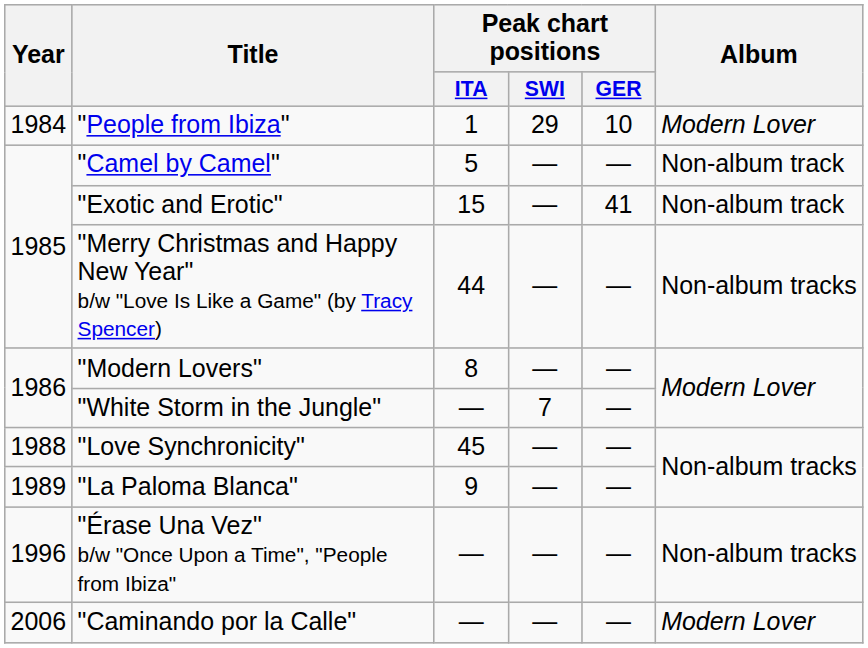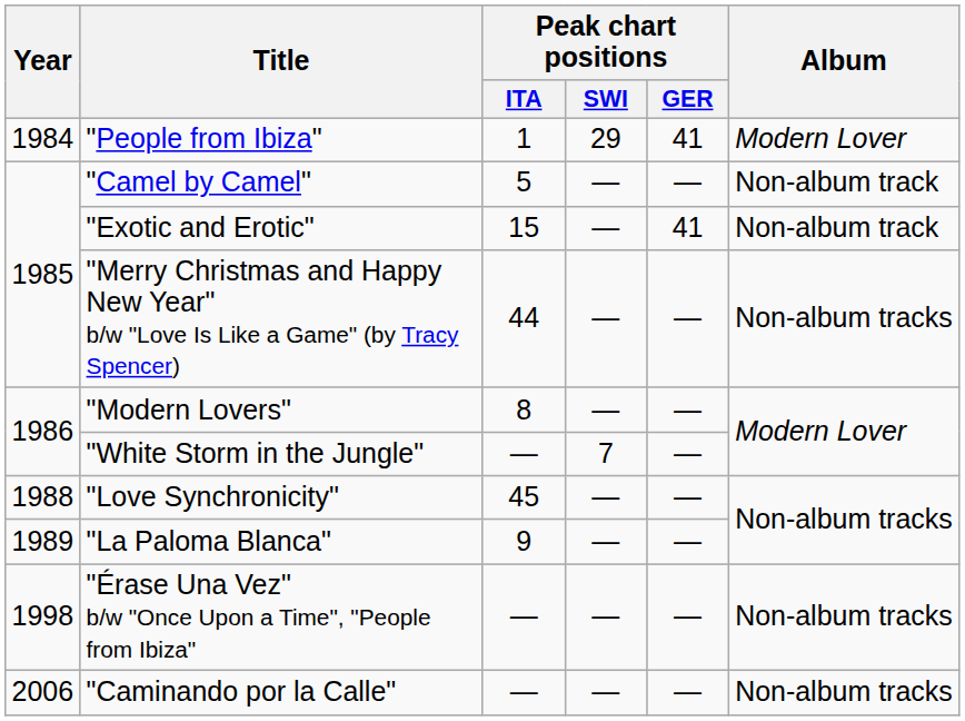 <table class="wikitable">
 <tr>
 <th rowspan="2" width="33">Year</th>
 <th rowspan="2" width="225">Title</th>
 <th colspan="3">Peak chart positions</th>
 <th rowspan="2">Album</th>
 </tr>
 <tr>
 <th style="width:3em;font-size:85%"><a href='#'>ITA</a><br></th>
 <th style="width:3em;font-size:85%"><a href='#'>SWI</a><br></th>
 <th style="width:3em;font-size:85%"><a href='#'>GER</a><br></th>
 </tr>
 <tr>
 <td>1984</td>
 <td>"<a href='#'>People from Ibiza</a>"</td>
 <td align="center">1</td>
 <td align="center">29</td>
-<td align="center">10</td>
+<td align="center">41</td>
 <td><em>Modern Lover</em></td>
 </tr>
 <tr>
 <td rowspan="3">1985</td>
 <td>"<a href='#'>Camel by Camel</a>"</td>
 <td align="center">5</td>
 <td align="center">—</td>
 <td align="center">—</td>
 <td>Non-album track</td>
 </tr>
 <tr>
 <td>"Exotic and Erotic"</td>
 <td align="center">15</td>
 <td align="center">—</td>
 <td align="center">41</td>
 <td>Non-album track</td>
 </tr>
 <tr>
 <td>"Merry Christmas and Happy New Year"<br><small>b/w "Love Is Like a Game" (by <a href='#'>Tracy Spencer</a>)</small></td>
 <td align="center">44</td>
 <td align="center">—</td>
 <td align="center">—</td>
 <td>Non-album tracks</td>
 </tr>
 <tr>
 <td rowspan="2">1986</td>
 <td>"Modern Lovers"</td>
 <td align="center">8</td>
 <td align="center">—</td>
 <td align="center">—</td>
 <td rowspan="2"><em>Modern Lover</em></td>
 </tr>
 <tr>
 <td>"White Storm in the Jungle"</td>
 <td align="center">—</td>
 <td align="center">7</td>
 <td align="center">—</td>
 </tr>
 <tr>
 <td>1988</td>
 <td>"Love Synchronicity"</td>
 <td align="center">45</td>
 <td align="center">—</td>
 <td align="center">—</td>
 <td rowspan="2">Non-album tracks</td>
 </tr>
 <tr>
 <td>1989</td>
 <td>"La Paloma Blanca"</td>
 <td align="center">9</td>
 <td align="center">—</td>
 <td align="center">—</td>
 </tr>
 <tr>
-<td>1996</td>
+<td>1998</td>
 <td>"Érase Una Vez"<br><small>b/w "Once Upon a Time", "People from Ibiza"</small></td>
 <td align="center">—</td>
 <td align="center">—</td>
 <td align="center">—</td>
 <td>Non-album tracks</td>
 </tr>
 <tr>
 <td>2006</td>
 <td>"Caminando por la Calle"</td>
 <td align="center">—</td>
 <td align="center">—</td>
 <td align="center">—</td>
-<td><em>Modern Lover</em></td>
+<td>Non-album tracks</td>
 </tr>
 </table>
